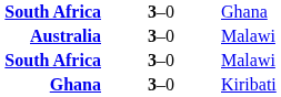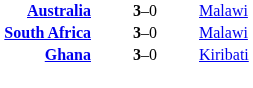 <table>
 <tr>
 <th width=200></th>
 <th width=100></th>
 <th width=200></th>
-</tr>
-<tr>
-<td align=right><strong><a href='#'>South Africa</a> </strong></td>
-<td align=center><strong>3</strong>–0</td>
-<td> <a href='#'>Ghana</a></td>
 </tr>
 <tr>
 <td align=right><strong><a href='#'>Australia</a> </strong></td>
 <td align=center><strong>3</strong>–0</td>
 <td> <a href='#'>Malawi</a></td>
 </tr>
 <tr>
 <td align=right><strong><a href='#'>South Africa</a> </strong></td>
 <td align=center><strong>3</strong>–0</td>
 <td> <a href='#'>Malawi</a></td>
 </tr>
 <tr>
 <td align=right><strong><a href='#'>Ghana</a> </strong></td>
 <td align=center><strong>3</strong>–0</td>
 <td> <a href='#'>Kiribati</a></td>
 </tr>
 </table>
